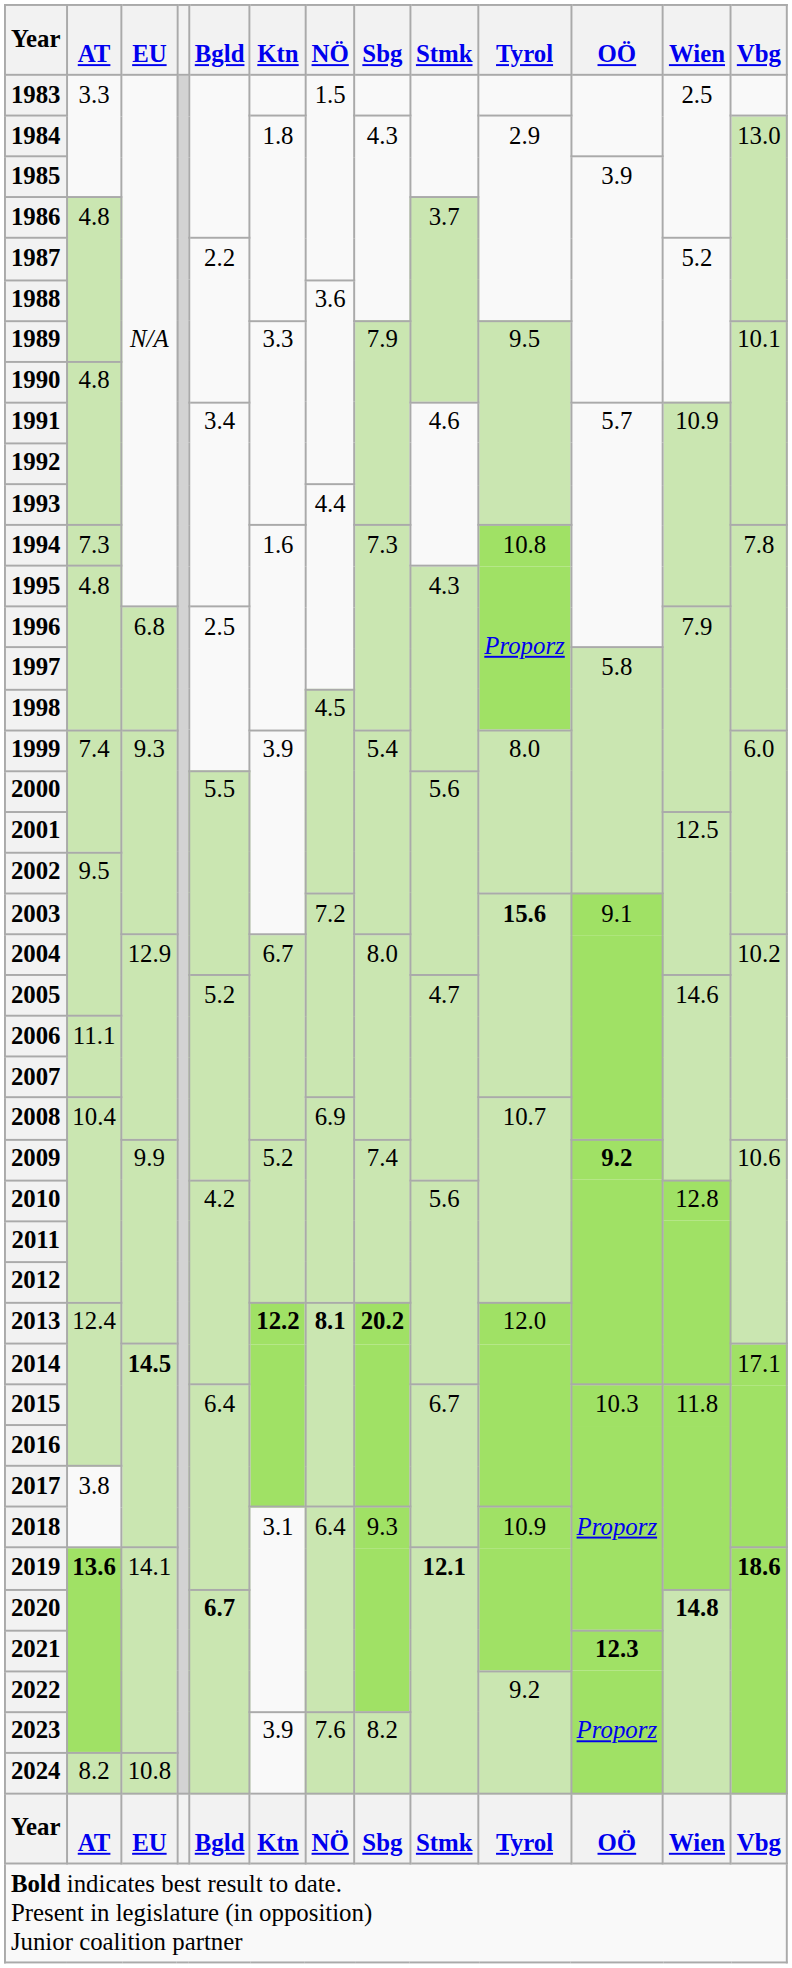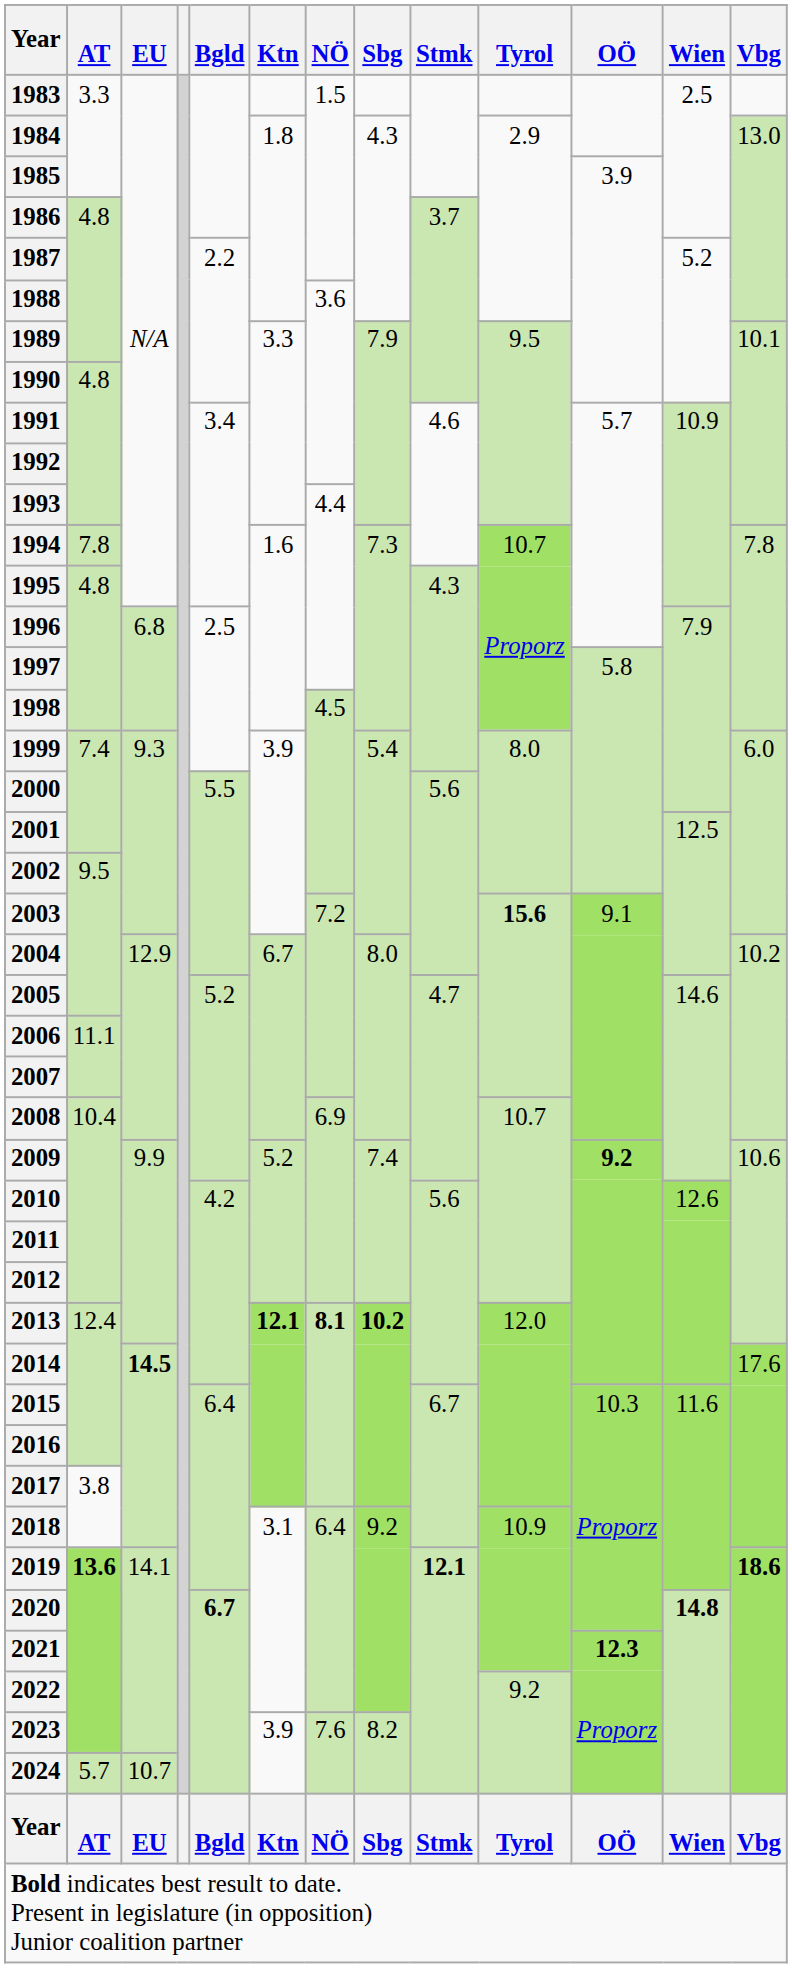 <table class="wikitable sortable" style="font-size:80%; text-align:center">
 <tr>
 <th>Year</th>
 <th><br><a href='#'>AT</a></th>
 <th><br><a href='#'>EU</a></th>
 <th class="unsortable"></th>
 <th><br><a href='#'>Bgld</a></th>
 <th><br><a href='#'>Ktn</a></th>
 <th><br><a href='#'>NÖ</a></th>
 <th><br><a href='#'>Sbg</a></th>
 <th><br><a href='#'>Stmk</a></th>
 <th><br><a href='#'>Tyrol</a></th>
 <th><br><a href='#'>OÖ</a></th>
 <th><br><a href='#'>Wien</a></th>
 <th><br><a href='#'>Vbg</a></th>
 </tr>
 <tr>
 <th>1983</th>
 <td rowspan=3 style="vertical-align:top">3.3</td>
 <td rowspan=13><em>N/A</em></td>
 <td rowspan=42 bgcolor=lightgrey></td>
 <td rowspan=4></td>
 <td></td>
 <td rowspan=5 style="vertical-align:top">1.5</td>
 <td></td>
 <td rowspan=3></td>
 <td></td>
 <td rowspan=2></td>
 <td rowspan=4 style="vertical-align:top">2.5</td>
 </tr>
 <tr>
 <th>1984</th>
 <td rowspan=5 style="vertical-align:top">1.8</td>
 <td rowspan=5 style="vertical-align:top">4.3</td>
 <td rowspan=5 style="vertical-align:top">2.9</td>
 <td rowspan=5 bgcolor=#CAE6B1 style="vertical-align:top">13.0</td>
 </tr>
 <tr>
 <th>1985</th>
 <td rowspan=6 style="vertical-align:top">3.9</td>
 </tr>
 <tr>
 <th>1986</th>
 <td rowspan=4 bgcolor=#CAE6B1 style="vertical-align:top"> 4.8</td>
 <td rowspan=5 bgcolor=#CAE6B1 style="vertical-align:top">3.7</td>
 </tr>
 <tr>
 <th>1987</th>
 <td rowspan=4 style="vertical-align:top">2.2</td>
 <td rowspan=4 style="vertical-align:top"> 5.2</td>
 </tr>
 <tr>
 <th>1988</th>
 <td rowspan=5 style="vertical-align:top"> 3.6</td>
 </tr>
 <tr>
 <th>1989</th>
 <td rowspan=5 style="vertical-align:top">3.3</td>
 <td rowspan=5 bgcolor=#CAE6B1 style="vertical-align:top"> 7.9</td>
 <td rowspan=5 bgcolor=#CAE6B1 style="vertical-align:top"> 9.5</td>
 <td rowspan=5 bgcolor=#CAE6B1 style="vertical-align:top"> 10.1</td>
 </tr>
 <tr>
 <th>1990</th>
 <td rowspan=4 bgcolor=#CAE6B1 style="vertical-align:top"> 4.8</td>
 </tr>
 <tr>
 <th>1991</th>
 <td rowspan=5 style="vertical-align:top"> 3.4</td>
 <td rowspan=4 style="vertical-align:top"> 4.6</td>
 <td rowspan=6 style="vertical-align:top">5.7</td>
 <td rowspan=5 bgcolor=#CAE6B1 style="vertical-align:top"> 10.9</td>
 </tr>
 <tr>
 <th>1992</th>
 </tr>
 <tr>
 <th>1993</th>
 <td rowspan=5 style="vertical-align:top"> 4.4</td>
 </tr>
 <tr>
 <th>1994</th>
-<td bgcolor=#CAE6B1 style="vertical-align:top"> 7.3</td>
+<td bgcolor=#CAE6B1 style="vertical-align:top"> 7.8</td>
 <td rowspan=5 style="vertical-align:top"> 1.6</td>
 <td rowspan=5 bgcolor=#CAE6B1 style="vertical-align:top"> 7.3</td>
-<td bgcolor=#A0E165 style="vertical-align:top"> 10.8</td>
+<td bgcolor=#A0E165 style="vertical-align:top"> 10.7</td>
 <td rowspan=5 bgcolor=#CAE6B1 style="vertical-align:top"> 7.8</td>
 </tr>
 <tr>
 <th>1995</th>
 <td rowspan=4 bgcolor=#CAE6B1 style="vertical-align:top"> 4.8</td>
 <td rowspan=5 bgcolor=#CAE6B1 style="vertical-align:top"> 4.3</td>
 <td rowspan=4 bgcolor=#A0E165 style="border-top-style:hidden"><em><a href='#'>Proporz</a></em></td>
 </tr>
 <tr>
 <th>1996</th>
 <td rowspan=3 bgcolor=#CAE6B1 style="vertical-align:top">6.8</td>
 <td rowspan=4 style="vertical-align:top"> 2.5</td>
 <td rowspan=5 bgcolor=#CAE6B1 style="vertical-align:top"> 7.9</td>
 </tr>
 <tr>
 <th>1997</th>
 <td rowspan=6 bgcolor=#CAE6B1 style="vertical-align:top">5.8</td>
 </tr>
 <tr>
 <th>1998</th>
 <td rowspan=5 bgcolor=#CAE6B1 style="vertical-align:top"> 4.5</td>
 </tr>
 <tr>
 <th>1999</th>
 <td rowspan=3 bgcolor=#CAE6B1 style="vertical-align:top"> 7.4</td>
 <td rowspan=5 bgcolor=#CAE6B1 style="vertical-align:top"> 9.3</td>
 <td rowspan=5 style="vertical-align:top">3.9</td>
 <td rowspan=5 bgcolor=#CAE6B1 style="vertical-align:top"> 5.4</td>
 <td rowspan=4 bgcolor=#CAE6B1 style="vertical-align:top"> 8.0</td>
 <td rowspan=5 bgcolor=#CAE6B1 style="vertical-align:top"> 6.0</td>
 </tr>
 <tr>
 <th>2000</th>
 <td rowspan=5 bgcolor=#CAE6B1 style="vertical-align:top"> 5.5</td>
 <td rowspan=5 bgcolor=#CAE6B1 style="vertical-align:top"> 5.6</td>
 </tr>
 <tr>
 <th>2001</th>
 <td rowspan=4 bgcolor=#CAE6B1 style="vertical-align:top"> 12.5</td>
 </tr>
 <tr>
 <th>2002</th>
 <td rowspan=4 bgcolor=#CAE6B1 style="vertical-align:top"> 9.5</td>
 </tr>
 <tr>
 <th>2003</th>
 <td rowspan=5 bgcolor=#CAE6B1 style="vertical-align:top"> 7.2</td>
 <td rowspan=5 bgcolor=#CAE6B1 style="vertical-align:top"> <strong>15.6</strong></td>
 <td bgcolor=#A0E165 style="vertical-align:top"> 9.1</td>
 </tr>
 <tr>
 <th>2004</th>
 <td rowspan=5 bgcolor=#CAE6B1 style="vertical-align:top"> 12.9</td>
 <td rowspan=5 bgcolor=#CAE6B1 style="vertical-align:top"> 6.7</td>
 <td rowspan=5 bgcolor=#CAE6B1 style="vertical-align:top"> 8.0</td>
 <td rowspan=5 bgcolor=#A0E165 style="border-top-style:hidden"></td>
 <td rowspan=5 bgcolor=#CAE6B1 style="vertical-align:top"> 10.2</td>
 </tr>
 <tr>
 <th>2005</th>
 <td rowspan=5 bgcolor=#CAE6B1 style="vertical-align:top"> 5.2</td>
 <td rowspan=5 bgcolor=#CAE6B1 style="vertical-align:top"> 4.7</td>
 <td rowspan=5 bgcolor=#CAE6B1 style="vertical-align:top"> 14.6</td>
 </tr>
 <tr>
 <th>2006</th>
 <td rowspan=2 bgcolor=#CAE6B1 style="vertical-align:top"> 11.1</td>
 </tr>
 <tr>
 <th>2007</th>
 </tr>
 <tr>
 <th>2008</th>
 <td rowspan=5 bgcolor=#CAE6B1 style="vertical-align:top"> 10.4</td>
 <td rowspan=5 bgcolor=#CAE6B1 style="vertical-align:top"> 6.9</td>
 <td rowspan=5 bgcolor=#CAE6B1 style="vertical-align:top"> 10.7</td>
 </tr>
 <tr>
 <th>2009</th>
 <td rowspan=5 bgcolor=#CAE6B1 style="vertical-align:top"> 9.9</td>
 <td rowspan=4 bgcolor=#CAE6B1 style="vertical-align:top"> 5.2</td>
 <td rowspan=4 bgcolor=#CAE6B1 style="vertical-align:top"> 7.4</td>
 <td bgcolor=#A0E165 style="vertical-align:top"><strong> 9.2</strong></td>
 <td rowspan=5 bgcolor=#CAE6B1 style="vertical-align:top"> 10.6</td>
 </tr>
 <tr>
 <th>2010</th>
 <td rowspan=5 bgcolor=#CAE6B1 style="vertical-align:top"> 4.2</td>
 <td rowspan=5 bgcolor=#CAE6B1 style="vertical-align:top"> 5.6</td>
 <td rowspan=5 bgcolor=#A0E165 style="border-top-style:hidden"></td>
-<td bgcolor=#A0E165 style="vertical-align:top"> 12.8</td>
+<td bgcolor=#A0E165 style="vertical-align:top"> 12.6</td>
 </tr>
 <tr>
 <th>2011</th>
 <td rowspan=4 bgcolor=#A0E165 style="border-top-style:hidden"></td>
 </tr>
 <tr>
 <th>2012</th>
 </tr>
 <tr>
 <th>2013</th>
 <td rowspan=4 bgcolor=#CAE6B1 style="vertical-align:top"> 12.4</td>
-<td bgcolor=#A0E165 style="vertical-align:top"> <strong>12.2</strong></td>
+<td bgcolor=#A0E165 style="vertical-align:top"> <strong>12.1</strong></td>
 <td rowspan=5 bgcolor=#CAE6B1 style="vertical-align:top"> <strong>8.1</strong></td>
-<td bgcolor=#A0E165 style="vertical-align:top"> <strong>20.2</strong></td>
+<td bgcolor=#A0E165 style="vertical-align:top"> <strong>10.2</strong></td>
 <td bgcolor=#A0E165 style="vertical-align:top"> 12.0</td>
 </tr>
 <tr>
 <th>2014</th>
 <td rowspan=5 bgcolor=#CAE6B1 style="vertical-align:top"> <strong>14.5</strong></td>
 <td rowspan=4 bgcolor=#A0E165 style="border-top-style:hidden"></td>
 <td rowspan=4 bgcolor=#A0E165 style="border-top-style:hidden"></td>
 <td rowspan=4 bgcolor=#A0E165 style="border-top-style:hidden"></td>
-<td bgcolor=#A0E165 style="vertical-align:top"> 17.1</td>
+<td bgcolor=#A0E165 style="vertical-align:top"> 17.6</td>
 </tr>
 <tr>
 <th>2015</th>
 <td rowspan=5 bgcolor=#CAE6B1 style="vertical-align:top"> 6.4</td>
 <td rowspan=4 bgcolor=#CAE6B1 style="vertical-align:top"> 6.7</td>
 <td bgcolor=#A0E165 style="vertical-align:top"> 10.3</td>
-<td bgcolor=#A0E165 style="vertical-align:top"> 11.8</td>
+<td bgcolor=#A0E165 style="vertical-align:top"> 11.6</td>
 <td rowspan=4 bgcolor=#A0E165 style="border-top-style:hidden"></td>
 </tr>
 <tr>
 <th>2016</th>
 <td rowspan=5 bgcolor=#A0E165 style="border-top-style:hidden"><em><a href='#'>Proporz</a></em></td>
 <td rowspan=4 bgcolor=#A0E165 style="border-top-style:hidden"></td>
 </tr>
 <tr>
 <th>2017</th>
 <td rowspan=2 style="vertical-align:top"> 3.8</td>
 </tr>
 <tr>
 <th>2018</th>
 <td rowspan=5 style="vertical-align:top"> 3.1</td>
 <td rowspan=5 bgcolor=#CAE6B1 style="vertical-align:top"> 6.4</td>
-<td bgcolor=#A0E165 style="vertical-align:top"> 9.3</td>
+<td bgcolor=#A0E165 style="vertical-align:top"> 9.2</td>
 <td bgcolor=#A0E165 style="vertical-align:top"> 10.9</td>
 </tr>
 <tr>
 <th>2019</th>
 <td bgcolor=#A0E165 style="vertical-align:top"> <strong>13.6</strong></td>
 <td rowspan=5 bgcolor=#CAE6B1 style="vertical-align:top"> 14.1</td>
 <td rowspan=4 bgcolor=#A0E165 style="border-top-style:hidden"></td>
 <td rowspan=6 bgcolor=#CAE6B1 style="vertical-align:top"> <strong>12.1</strong></td>
 <td rowspan=3 bgcolor=#A0E165 style="border-top-style:hidden"></td>
 <td bgcolor=#A0E165 style="vertical-align:top"> <strong>18.6</strong></td>
 </tr>
 <tr>
 <th>2020</th>
 <td rowspan=4 bgcolor=#A0E165 style="border-top-style:hidden"></td>
 <td rowspan=5 bgcolor=#CAE6B1 style="vertical-align:top"> <strong>6.7</strong></td>
 <td rowspan=5 bgcolor=#CAE6B1 style="vertical-align:top"> <strong>14.8</strong></td>
 <td rowspan=5 bgcolor=#A0E165 style="border-top-style:hidden"></td>
 </tr>
 <tr>
 <th>2021</th>
 <td bgcolor=#A0E165 style="vertical-align:top"> <strong>12.3</strong></td>
 </tr>
 <tr>
 <th>2022</th>
 <td rowspan=3 bgcolor=#CAE6B1 style="vertical-align:top"> 9.2</td>
 <td rowspan=3 bgcolor=#A0E165 style="border-top-style:hidden"><em><a href='#'>Proporz</a></em></td>
 </tr>
 <tr>
 <th>2023</th>
 <td rowspan=2 style="vertical-align:top"> 3.9</td>
 <td rowspan=2 bgcolor=#CAE6B1 style="vertical-align:top"> 7.6</td>
 <td rowspan=2 bgcolor=#CAE6B1 style="vertical-align:top"> 8.2</td>
 </tr>
 <tr>
 <th>2024</th>
-<td bgcolor=#CAE6B1 style="vertical-align:top"> 8.2</td>
-<td bgcolor=#CAE6B1 style="vertical-align:top"> 10.8</td>
+<td bgcolor=#CAE6B1 style="vertical-align:top"> 5.7</td>
+<td bgcolor=#CAE6B1 style="vertical-align:top"> 10.7</td>
 </tr>
 <tr>
 <th>Year</th>
 <th><br><a href='#'>AT</a></th>
 <th><br><a href='#'>EU</a></th>
 <th class="unsortable"></th>
 <th><br><a href='#'>Bgld</a></th>
 <th><br><a href='#'>Ktn</a></th>
 <th><br><a href='#'>NÖ</a></th>
 <th><br><a href='#'>Sbg</a></th>
 <th><br><a href='#'>Stmk</a></th>
 <th><br><a href='#'>Tyrol</a></th>
 <th><br><a href='#'>OÖ</a></th>
 <th><br><a href='#'>Wien</a></th>
 <th><br><a href='#'>Vbg</a></th>
 </tr>
 <tr>
 <td colspan=13 align=left><strong>Bold</strong> indicates best result to date.<br> Present in legislature (in opposition)<br> Junior coalition partner</td>
 </tr>
 </table>
